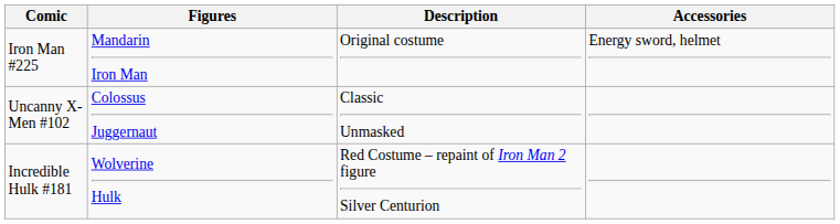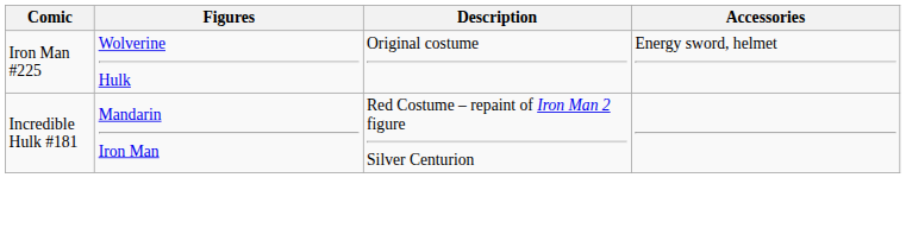 <table class="wikitable" width="70%">
 <tr>
 <th width=10%>Comic</th>
 <th width=30%>Figures</th>
 <th width=30%>Description</th>
 <th width=30%>Accessories</th>
 </tr>
 <tr>
 <td>Iron Man #225</td>
-<td><a href='#'>Mandarin</a><hr><a href='#'>Iron Man</a></td>
+<td><a href='#'>Wolverine</a><hr><a href='#'>Hulk</a></td>
 <td>Original costume<hr> </td>
 <td>Energy sword, helmet<hr> </td>
 </tr>
 <tr>
-<td>Uncanny X-Men #102</td>
-<td><a href='#'>Colossus</a><hr><a href='#'>Juggernaut</a></td>
-<td>Classic<hr>Unmasked</td>
-<td> <hr> </td>
-</tr>
-<tr>
 <td>Incredible Hulk #181</td>
-<td><a href='#'>Wolverine</a><hr><a href='#'>Hulk</a></td>
+<td><a href='#'>Mandarin</a><hr><a href='#'>Iron Man</a></td>
 <td>Red Costume – repaint of <em><a href='#'>Iron Man 2</a></em> figure<hr>Silver Centurion</td>
 <td> <hr> </td>
 </tr>
 </table>
